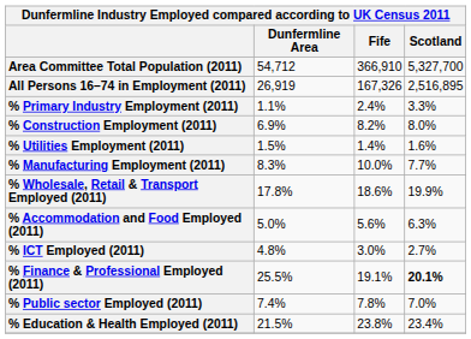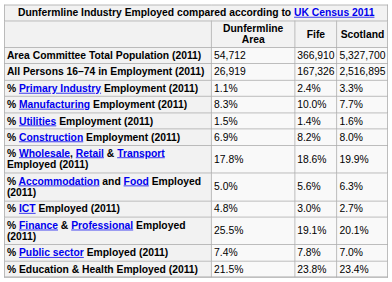 <table class="wikitable" id="toc" style="float: right; margin-left: 1em; width: 40%; font-size: 85%;" cellspacing="5">
 <tr>
 <th colspan="4"><strong>Dunfermline Industry Employed compared according to <a href='#'>UK Census 2011</a></strong></th>
 </tr>
 <tr>
 <th></th>
 <th style="padding:2px;">Dunfermline Area</th>
 <th style="padding:2px;">Fife</th>
 <th style="padding:2px;">Scotland</th>
 </tr>
 <tr>
 <th style="text-align:left;">Area Committee Total Population (2011)</th>
 <td>54,712</td>
 <td>366,910</td>
 <td>5,327,700</td>
 </tr>
 <tr>
 <th style="text-align:left;">All Persons 16–74 in Employment (2011)</th>
 <td>26,919</td>
 <td>167,326</td>
 <td>2,516,895</td>
 </tr>
 <tr>
 <th style="text-align:left;">% <a href='#'>Primary Industry</a> Employment (2011)</th>
 <td>1.1%</td>
 <td>2.4%</td>
 <td>3.3%</td>
 </tr>
 <tr>
-<th style="text-align:left;">% <a href='#'>Construction</a> Employment (2011)</th>
-<td>6.9%</td>
-<td>8.2%</td>
-<td>8.0%</td>
+<th style="text-align:left;">% <a href='#'>Manufacturing</a> Employment (2011)</th>
+<td>8.3%</td>
+<td>10.0%</td>
+<td>7.7%</td>
 </tr>
 <tr>
 <th style="text-align:left;">% <a href='#'>Utilities</a> Employment (2011)</th>
 <td>1.5%</td>
 <td>1.4%</td>
 <td>1.6%</td>
 </tr>
 <tr>
-<th style="text-align:left;">% <a href='#'>Manufacturing</a> Employment (2011)</th>
-<td>8.3%</td>
-<td>10.0%</td>
-<td>7.7%</td>
+<th style="text-align:left;">% <a href='#'>Construction</a> Employment (2011)</th>
+<td>6.9%</td>
+<td>8.2%</td>
+<td>8.0%</td>
 </tr>
 <tr>
 <th style="text-align:left;">% <a href='#'>Wholesale</a>, <a href='#'>Retail</a> & <a href='#'>Transport</a> Employed (2011)</th>
 <td>17.8%</td>
 <td>18.6%</td>
 <td>19.9%</td>
 </tr>
 <tr>
 <th style="text-align:left;">% <a href='#'>Accommodation</a> and <a href='#'>Food</a> Employed (2011)</th>
 <td>5.0%</td>
 <td>5.6%</td>
 <td>6.3%</td>
 </tr>
 <tr>
 <th style="text-align:left;">% <a href='#'>ICT</a> Employed (2011)</th>
 <td>4.8%</td>
 <td>3.0%</td>
 <td>2.7%</td>
 </tr>
 <tr>
 <th style="text-align:left;">% <a href='#'>Finance</a> & <a href='#'>Professional</a> Employed (2011)</th>
 <td>25.5%</td>
 <td>19.1%</td>
-<td><strong>20.1%</strong></td>
+<td>20.1%</td>
 </tr>
 <tr>
 <th style="text-align:left;">% <a href='#'>Public sector</a> Employed (2011)</th>
 <td>7.4%</td>
 <td>7.8%</td>
 <td>7.0%</td>
 </tr>
 <tr>
 <th style="text-align:left;">% Education & Health Employed (2011)</th>
 <td>21.5%</td>
 <td>23.8%</td>
 <td>23.4%</td>
 </tr>
 <tr>
 </tr>
 </table>
